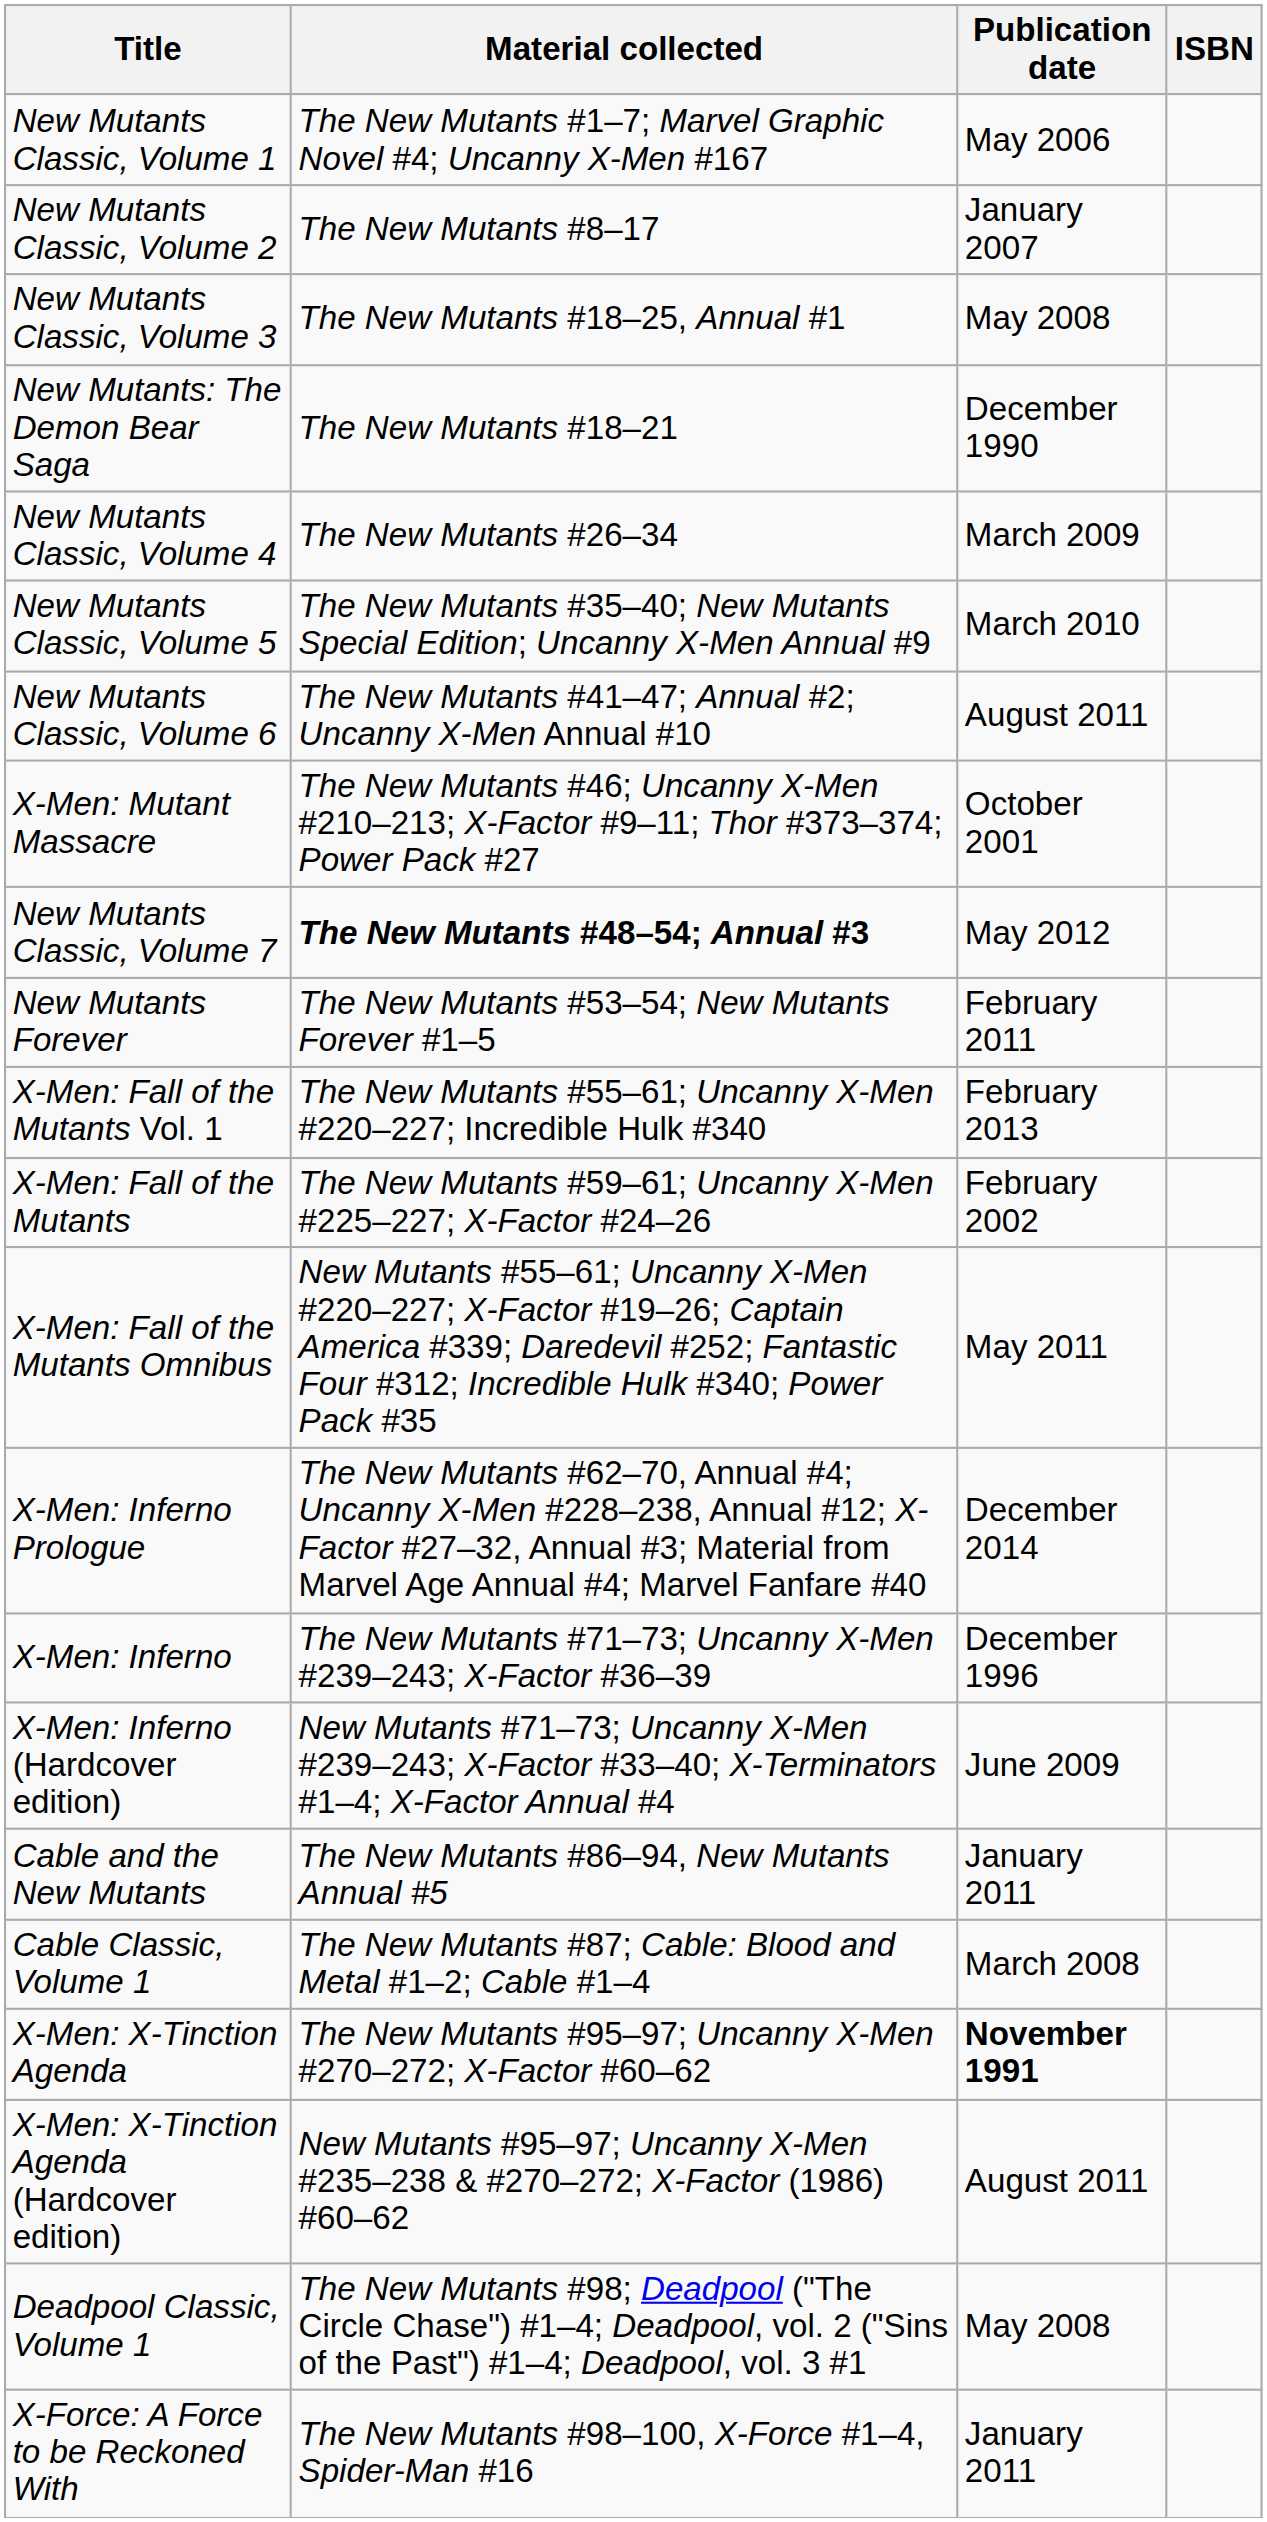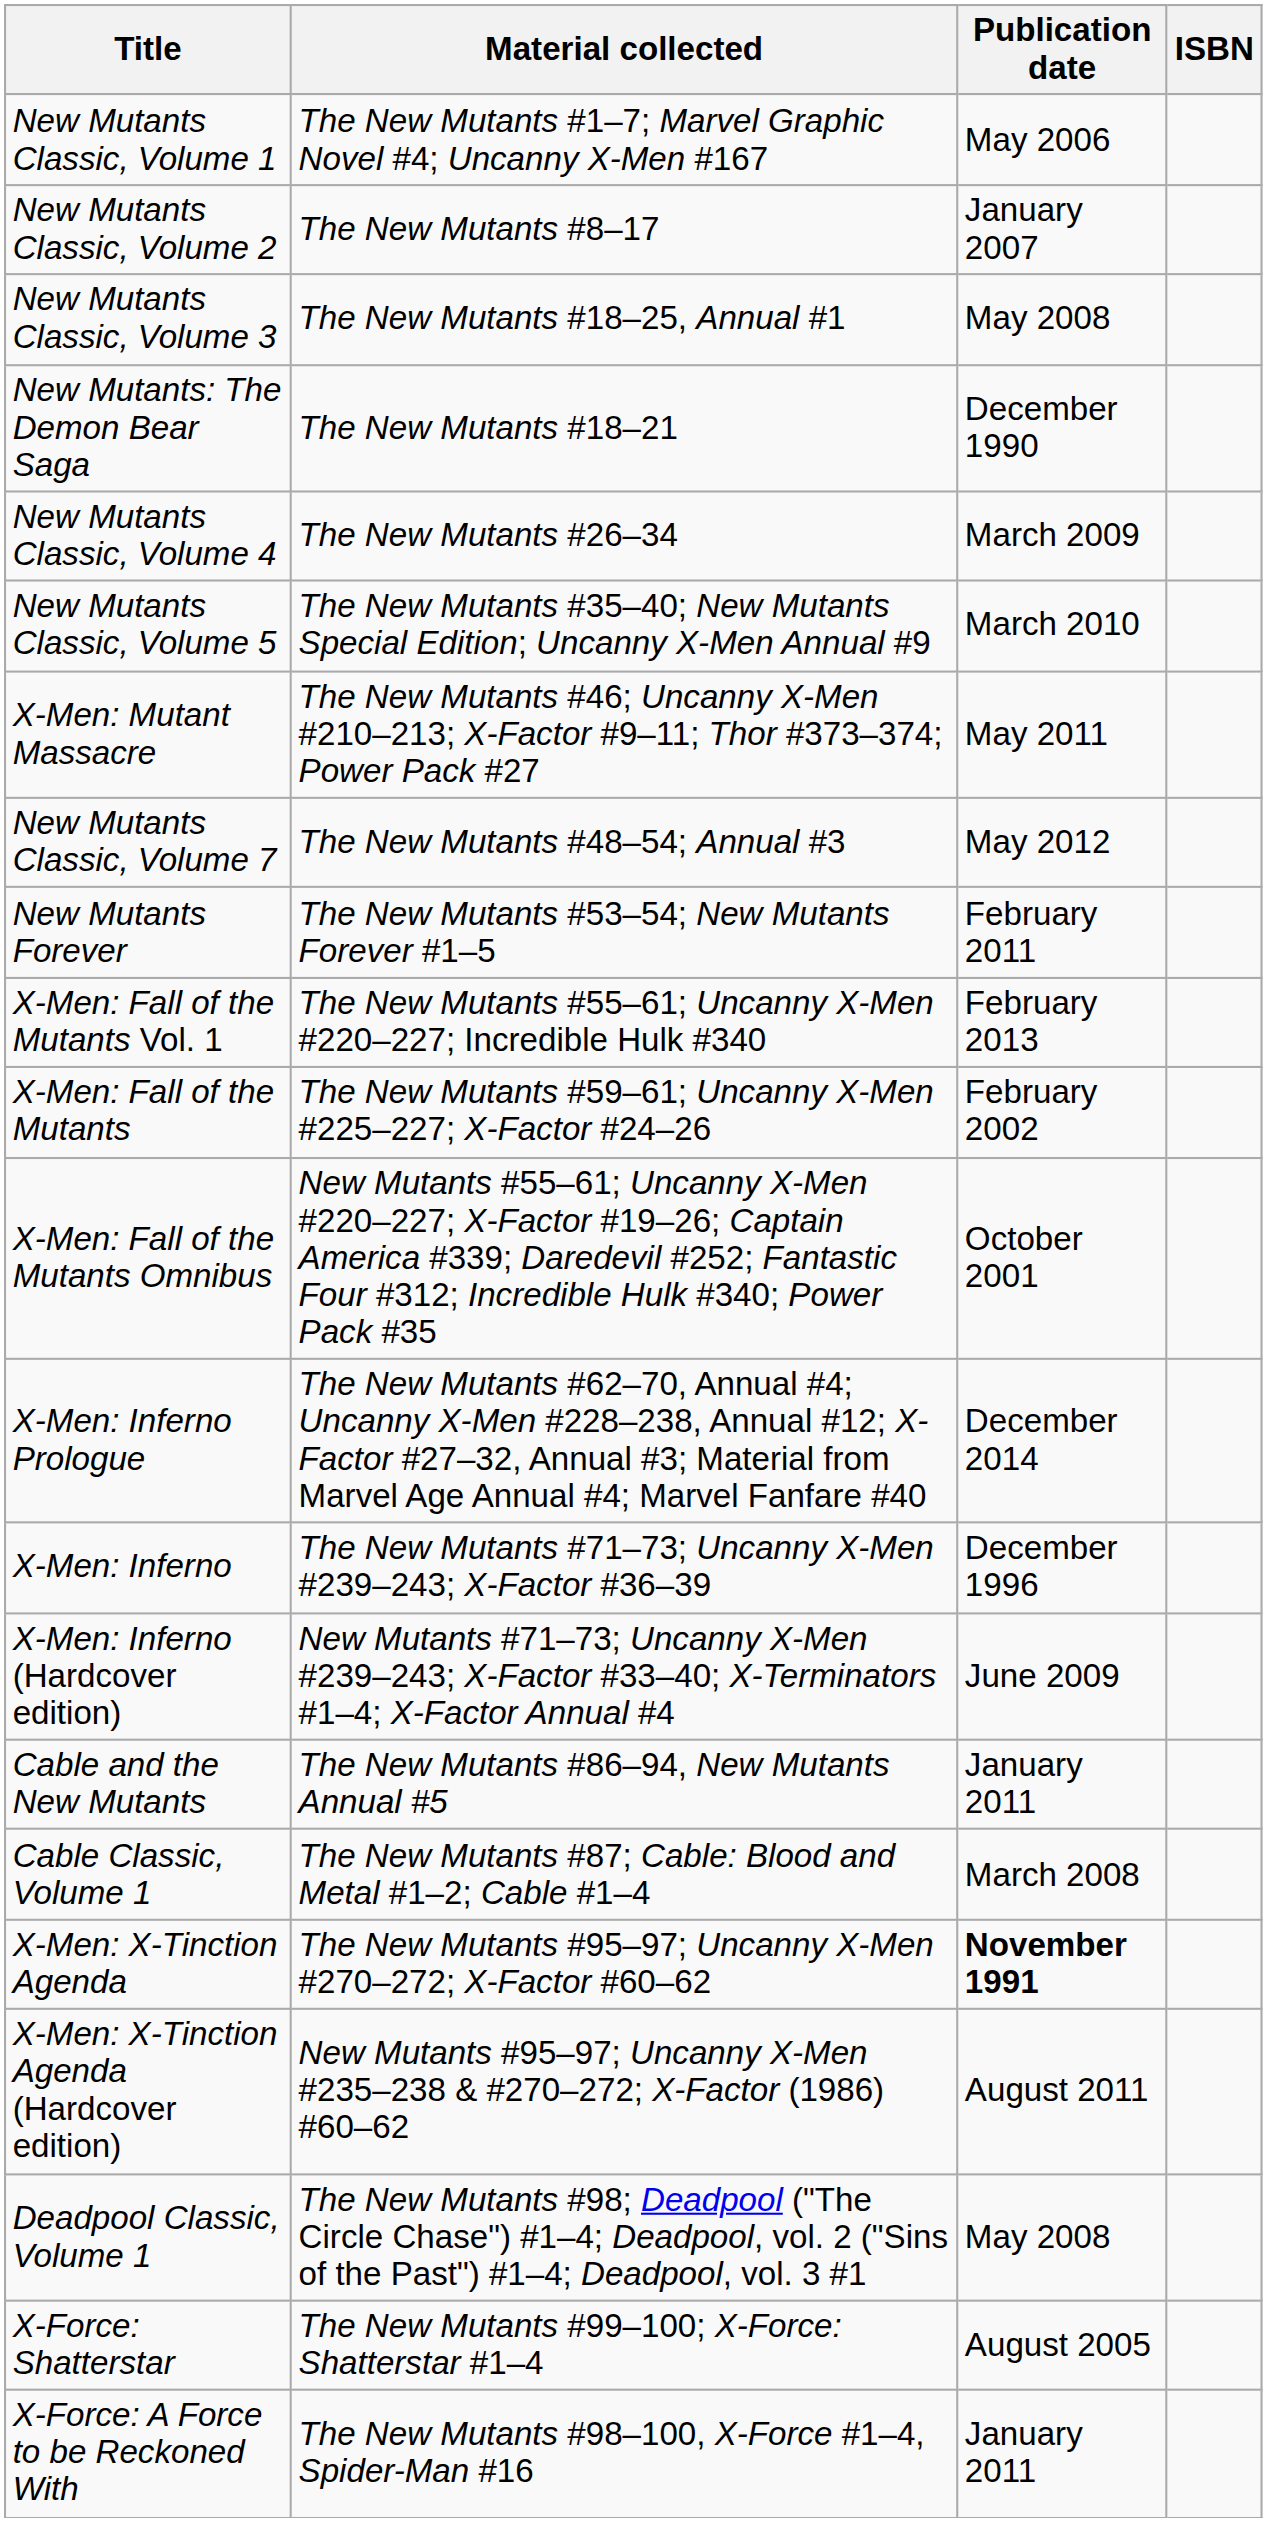 <table class="wikitable">
 <tr>
 <th>Title</th>
 <th>Material collected</th>
 <th>Publication date</th>
 <th>ISBN</th>
 </tr>
 <tr>
 <td><em>New Mutants Classic, Volume 1</em></td>
 <td><em>The New Mutants</em> #1–7; <em>Marvel Graphic Novel</em> #4; <em>Uncanny X-Men</em> #167</td>
 <td>May 2006</td>
 <td></td>
 </tr>
 <tr>
 <td><em>New Mutants Classic, Volume 2</em></td>
 <td><em>The New Mutants</em> #8–17</td>
 <td>January 2007</td>
 <td></td>
 </tr>
 <tr>
 <td><em>New Mutants Classic, Volume 3</em></td>
 <td><em>The New Mutants</em> #18–25, <em>Annual</em> #1</td>
 <td>May 2008</td>
 <td></td>
 </tr>
 <tr>
 <td><em>New Mutants: The Demon Bear Saga</em></td>
 <td><em>The New Mutants</em> #18–21</td>
 <td>December 1990</td>
 <td></td>
 </tr>
 <tr>
 <td><em>New Mutants Classic, Volume 4</em></td>
 <td><em>The New Mutants</em> #26–34</td>
 <td>March 2009</td>
 <td></td>
 </tr>
 <tr>
 <td><em>New Mutants Classic, Volume 5</em></td>
 <td><em>The New Mutants</em> #35–40; <em>New Mutants Special Edition</em>; <em>Uncanny X-Men Annual</em> #9</td>
 <td>March 2010</td>
 <td></td>
 </tr>
 <tr>
-<td><em>New Mutants Classic, Volume 6</em></td>
-<td><em>The New Mutants</em> #41–47; <em>Annual</em> #2; <em>Uncanny X-Men</em> Annual #10</td>
-<td>August 2011</td>
-<td></td>
-</tr>
-<tr>
 <td><em>X-Men: Mutant Massacre</em></td>
 <td><em>The New Mutants</em> #46; <em>Uncanny X-Men</em> #210–213; <em>X-Factor</em> #9–11; <em>Thor</em> #373–374; <em>Power Pack</em> #27</td>
-<td>October 2001</td>
+<td>May 2011</td>
 <td></td>
 </tr>
 <tr>
 <td><em>New Mutants Classic, Volume 7</em></td>
-<td><strong><em>The New Mutants</em> #48–54; <em>Annual</em> #3</strong></td>
+<td><em>The New Mutants</em> #48–54; <em>Annual</em> #3</td>
 <td>May 2012</td>
 <td></td>
 </tr>
 <tr>
 <td><em>New Mutants Forever</em></td>
 <td><em>The New Mutants</em> #53–54; <em>New Mutants Forever</em> #1–5</td>
 <td>February 2011</td>
 <td></td>
 </tr>
 <tr>
 <td><em>X-Men: Fall of the Mutants</em>  Vol. 1</td>
 <td><em>The New Mutants</em> #55–61; <em>Uncanny X-Men</em> #220–227; Incredible Hulk #340</td>
 <td>February 2013</td>
 <td></td>
 </tr>
 <tr>
 <td><em>X-Men: Fall of the Mutants</em></td>
 <td><em>The New Mutants</em> #59–61; <em>Uncanny X-Men</em> #225–227; <em>X-Factor</em> #24–26</td>
 <td>February 2002</td>
 <td></td>
 </tr>
 <tr>
 <td><em>X-Men: Fall of the Mutants Omnibus</em></td>
 <td><em>New Mutants</em> #55–61; <em>Uncanny X-Men</em> #220–227; <em>X-Factor</em> #19–26; <em>Captain America</em> #339; <em>Daredevil</em> #252; <em>Fantastic Four</em> #312; <em>Incredible Hulk</em> #340; <em>Power Pack</em> #35</td>
-<td>May 2011</td>
+<td>October 2001</td>
 <td></td>
 </tr>
 <tr>
 <td><em>X-Men: Inferno Prologue</em></td>
 <td><em>The New Mutants</em> #62–70, Annual #4; <em>Uncanny X-Men</em> #228–238, Annual #12; <em>X-Factor</em> #27–32, Annual #3; Material from Marvel Age Annual #4; Marvel Fanfare #40</td>
 <td>December 2014</td>
 <td></td>
 </tr>
 <tr>
 <td><em>X-Men: Inferno</em></td>
 <td><em>The New Mutants</em> #71–73; <em>Uncanny X-Men</em> #239–243; <em>X-Factor</em> #36–39</td>
 <td>December 1996</td>
 <td></td>
 </tr>
 <tr>
 <td><em>X-Men: Inferno</em> (Hardcover edition)</td>
 <td><em>New Mutants</em> #71–73; <em>Uncanny X-Men</em> #239–243; <em>X-Factor</em> #33–40; <em>X-Terminators</em> #1–4; <em>X-Factor Annual</em> #4</td>
 <td>June 2009</td>
 <td></td>
 </tr>
 <tr>
 <td><em>Cable and the New Mutants</em></td>
 <td><em>The New Mutants</em> #86–94, <em>New Mutants Annual #5</em></td>
 <td>January 2011</td>
 <td></td>
 </tr>
 <tr>
 <td><em>Cable Classic, Volume 1</em></td>
 <td><em>The New Mutants</em> #87; <em>Cable: Blood and Metal</em> #1–2; <em>Cable</em> #1–4</td>
 <td>March 2008</td>
 <td></td>
 </tr>
 <tr>
 <td><em>X-Men: X-Tinction Agenda</em></td>
 <td><em>The New Mutants</em> #95–97; <em>Uncanny X-Men</em> #270–272; <em>X-Factor</em> #60–62</td>
 <td><strong>November 1991</strong></td>
 <td></td>
 </tr>
 <tr>
 <td><em>X-Men: X-Tinction Agenda</em> (Hardcover edition)</td>
 <td><em>New Mutants</em> #95–97; <em>Uncanny X-Men</em> #235–238 & #270–272; <em>X-Factor</em> (1986) #60–62</td>
 <td>August 2011</td>
 <td></td>
 </tr>
 <tr>
 <td><em>Deadpool Classic, Volume 1</em></td>
 <td><em>The New Mutants</em> #98; <em><a href='#'>Deadpool</a></em> ("The Circle Chase") #1–4; <em>Deadpool</em>, vol. 2 ("Sins of the Past") #1–4; <em>Deadpool</em>, vol. 3 #1</td>
 <td>May 2008</td>
 <td></td>
 </tr>
 <tr>
+<td><em>X-Force: Shatterstar</em></td>
+<td><em>The New Mutants</em> #99–100; <em>X-Force: Shatterstar</em> #1–4</td>
+<td>August 2005</td>
+<td></td>
+</tr>
+<tr>
 <td><em>X-Force: A Force to be Reckoned With</em></td>
 <td><em>The New Mutants</em> #98–100, <em>X-Force</em> #1–4, <em>Spider-Man</em> #16</td>
 <td>January 2011</td>
 <td></td>
 </tr>
 </table>
